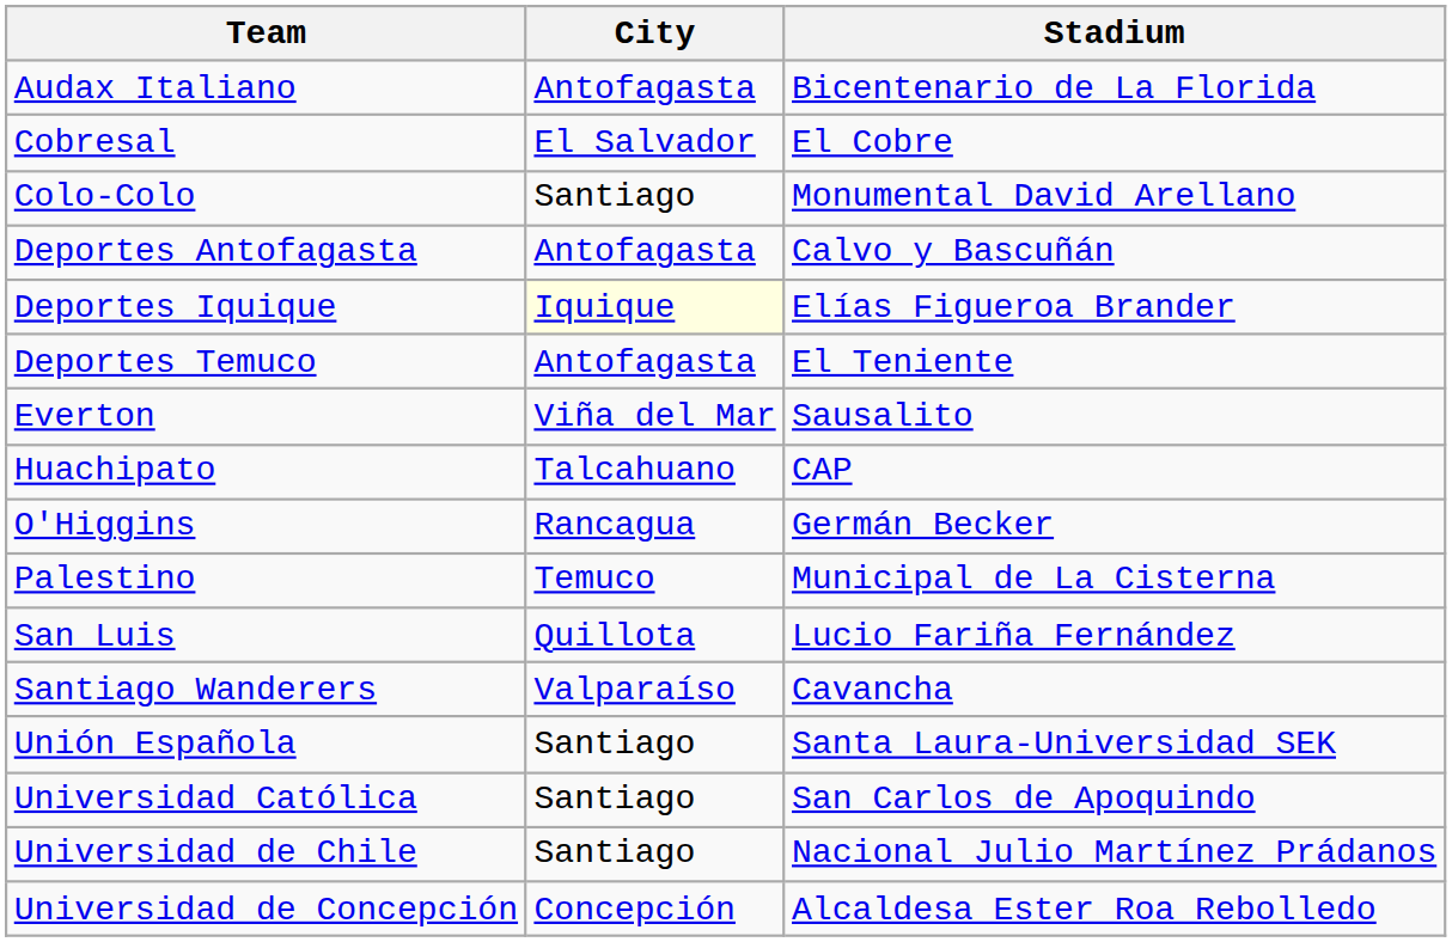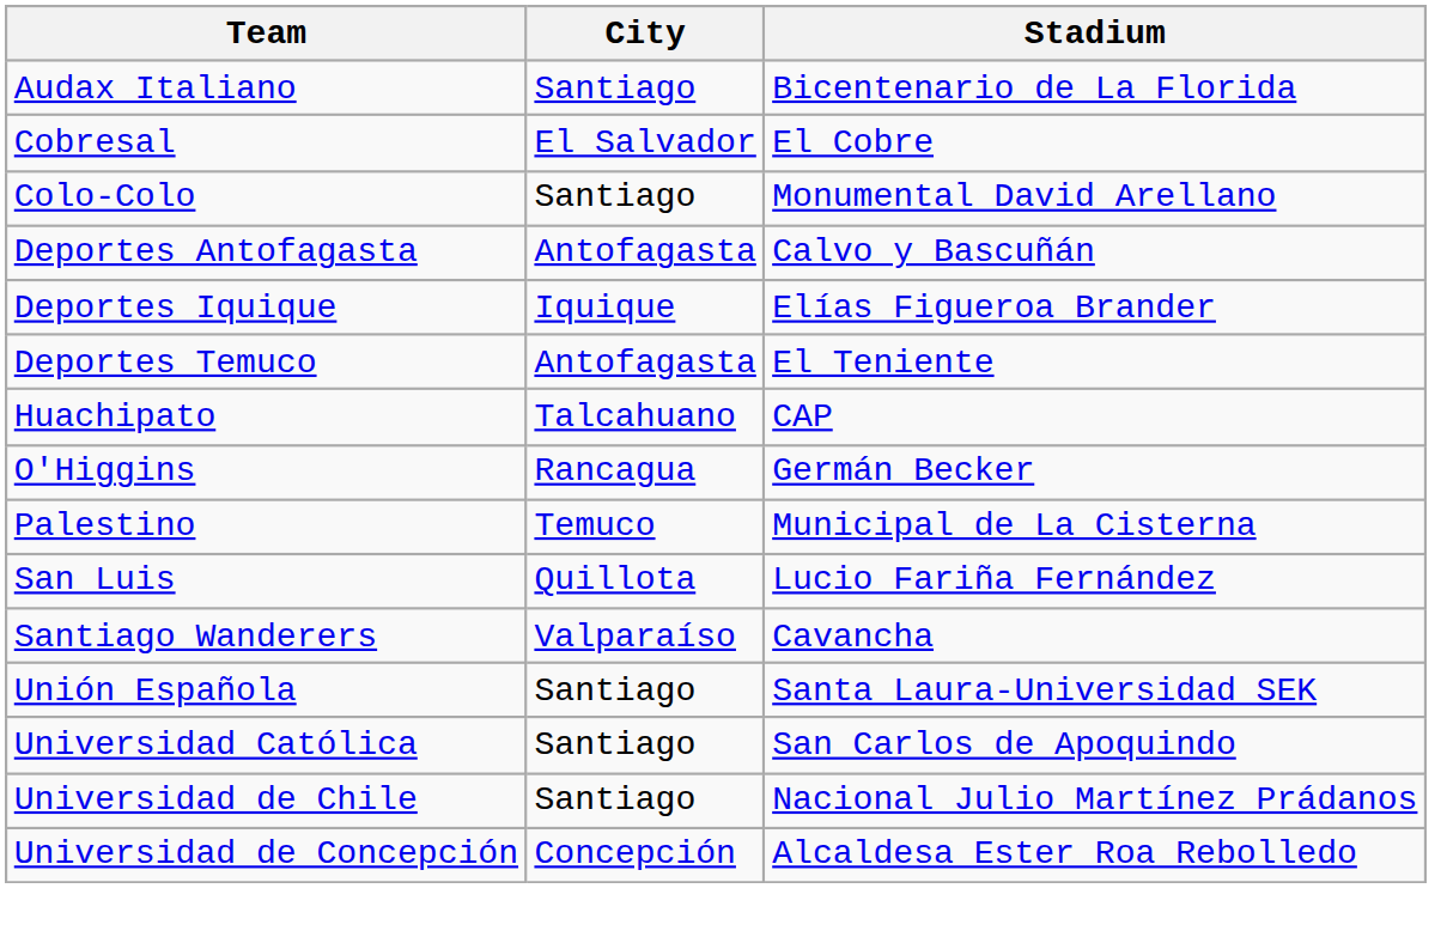 <table class="wikitable sortable">
 <tr>
 <th>Team</th>
 <th>City</th>
 <th>Stadium</th>
 </tr>
 <tr>
 <td><a href='#'>Audax Italiano</a></td>
-<td><a href='#'>Antofagasta</a></td>
+<td><a href='#'>Santiago</a></td>
 <td><a href='#'>Bicentenario de La Florida</a></td>
 </tr>
 <tr>
 <td><a href='#'>Cobresal</a></td>
 <td><a href='#'>El Salvador</a></td>
 <td><a href='#'>El Cobre</a></td>
 </tr>
 <tr>
 <td><a href='#'>Colo-Colo</a></td>
 <td>Santiago</td>
 <td><a href='#'>Monumental David Arellano</a></td>
 </tr>
 <tr>
 <td><a href='#'>Deportes Antofagasta</a></td>
 <td><a href='#'>Antofagasta</a></td>
 <td><a href='#'>Calvo y Bascuñán</a></td>
 </tr>
 <tr>
 <td><a href='#'>Deportes Iquique</a></td>
-<td style="background: lightyellow;"><a href='#'>Iquique</a></td>
+<td><a href='#'>Iquique</a></td>
 <td><a href='#'>Elías Figueroa Brander</a></td>
 </tr>
 <tr>
 <td><a href='#'>Deportes Temuco</a></td>
 <td><a href='#'>Antofagasta</a></td>
 <td><a href='#'>El Teniente</a></td>
-</tr>
-<tr>
-<td><a href='#'>Everton</a></td>
-<td><a href='#'>Viña del Mar</a></td>
-<td><a href='#'>Sausalito</a></td>
 </tr>
 <tr>
 <td><a href='#'>Huachipato</a></td>
 <td><a href='#'>Talcahuano</a></td>
 <td><a href='#'>CAP</a></td>
 </tr>
 <tr>
 <td><a href='#'>O'Higgins</a></td>
 <td><a href='#'>Rancagua</a></td>
 <td><a href='#'>Germán Becker</a></td>
 </tr>
 <tr>
 <td><a href='#'>Palestino</a></td>
 <td><a href='#'>Temuco</a></td>
 <td><a href='#'>Municipal de La Cisterna</a></td>
 </tr>
 <tr>
 <td><a href='#'>San Luis</a></td>
 <td><a href='#'>Quillota</a></td>
 <td><a href='#'>Lucio Fariña Fernández</a></td>
 </tr>
 <tr>
 <td><a href='#'>Santiago Wanderers</a></td>
 <td><a href='#'>Valparaíso</a></td>
 <td><a href='#'>Cavancha</a></td>
 </tr>
 <tr>
 <td><a href='#'>Unión Española</a></td>
 <td>Santiago</td>
 <td><a href='#'>Santa Laura-Universidad SEK</a></td>
 </tr>
 <tr>
 <td><a href='#'>Universidad Católica</a></td>
 <td>Santiago</td>
 <td><a href='#'>San Carlos de Apoquindo</a></td>
 </tr>
 <tr>
 <td><a href='#'>Universidad de Chile</a></td>
 <td>Santiago</td>
 <td><a href='#'>Nacional Julio Martínez Prádanos</a></td>
 </tr>
 <tr>
 <td><a href='#'>Universidad de Concepción</a></td>
 <td><a href='#'>Concepción</a></td>
 <td><a href='#'>Alcaldesa Ester Roa Rebolledo</a></td>
 </tr>
 </table>
